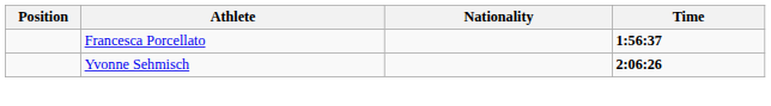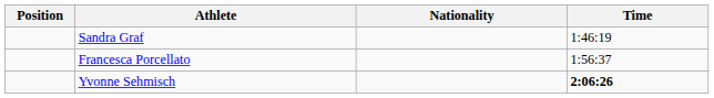 <table class="wikitable sortable" border="1"  style="font-size:95%;" width=40%>
 <tr>
 <th width="10%">Position</th>
 <th width="40%">Athlete</th>
 <th width="30%">Nationality</th>
 <th width="20%">Time</th>
 </tr>
 <tr>
 <td></td>
+<td><a href='#'>Sandra Graf</a></td>
+<td></td>
+<td>1:46:19</td>
+</tr>
+<tr>
+<td></td>
 <td><a href='#'>Francesca Porcellato</a></td>
 <td></td>
-<td><strong>1:56:37</strong></td>
+<td>1:56:37</td>
 </tr>
 <tr>
 <td></td>
 <td><a href='#'>Yvonne Sehmisch</a></td>
 <td></td>
 <td><strong>2:06:26</strong></td>
 </tr>
 </table>
